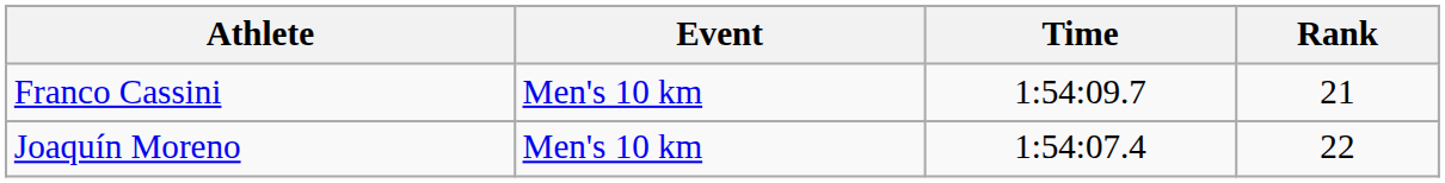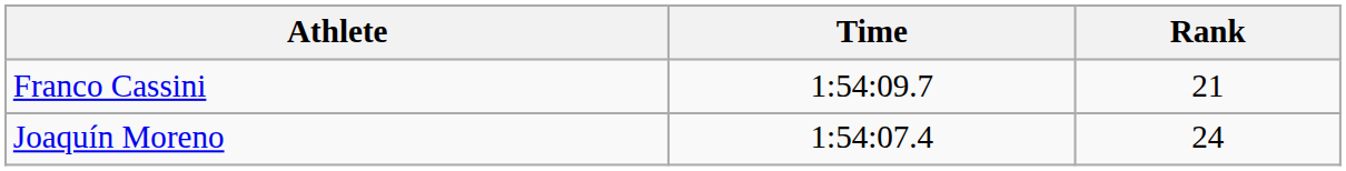 <table class="wikitable" style="text-align:center; font-size:90%; width:30%;">
 <tr>
 <th>Athlete</th>
-<th>Event</th>
 <th>Time</th>
 <th>Rank</th>
 </tr>
 <tr>
 <td align=left><a href='#'>Franco Cassini</a></td>
-<td align=left><a href='#'>Men's 10 km</a></td>
 <td>1:54:09.7</td>
 <td>21</td>
 </tr>
 <tr>
 <td align=left><a href='#'>Joaquín Moreno</a></td>
-<td align=left><a href='#'>Men's 10 km</a></td>
 <td>1:54:07.4</td>
-<td>22</td>
+<td>24</td>
 </tr>
 </table>
